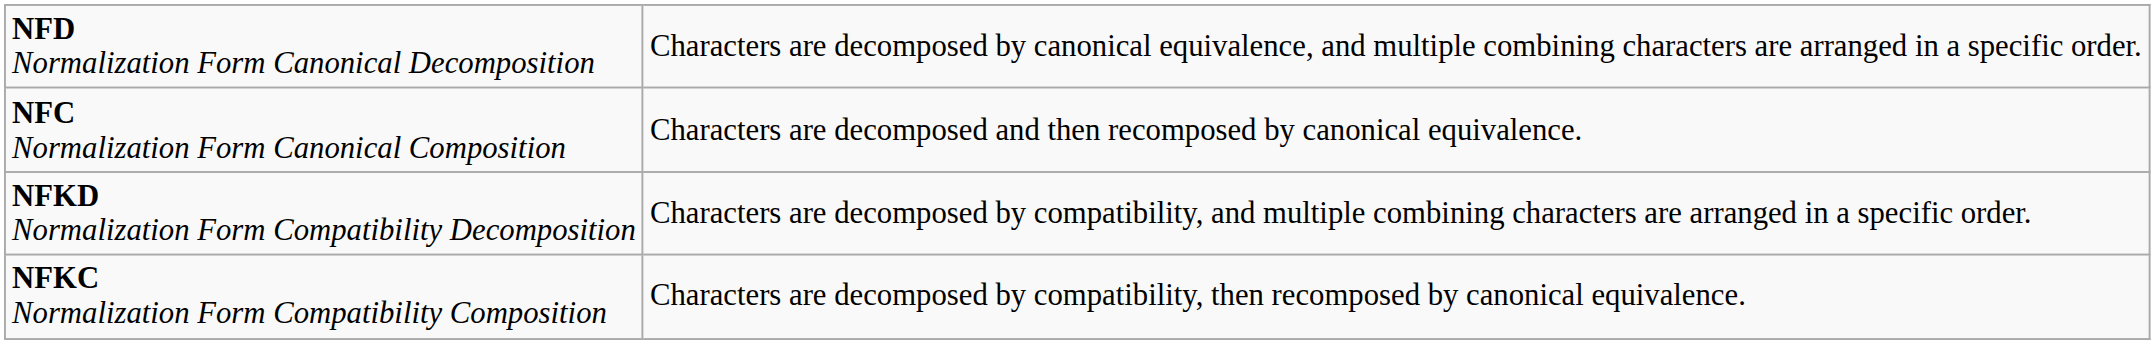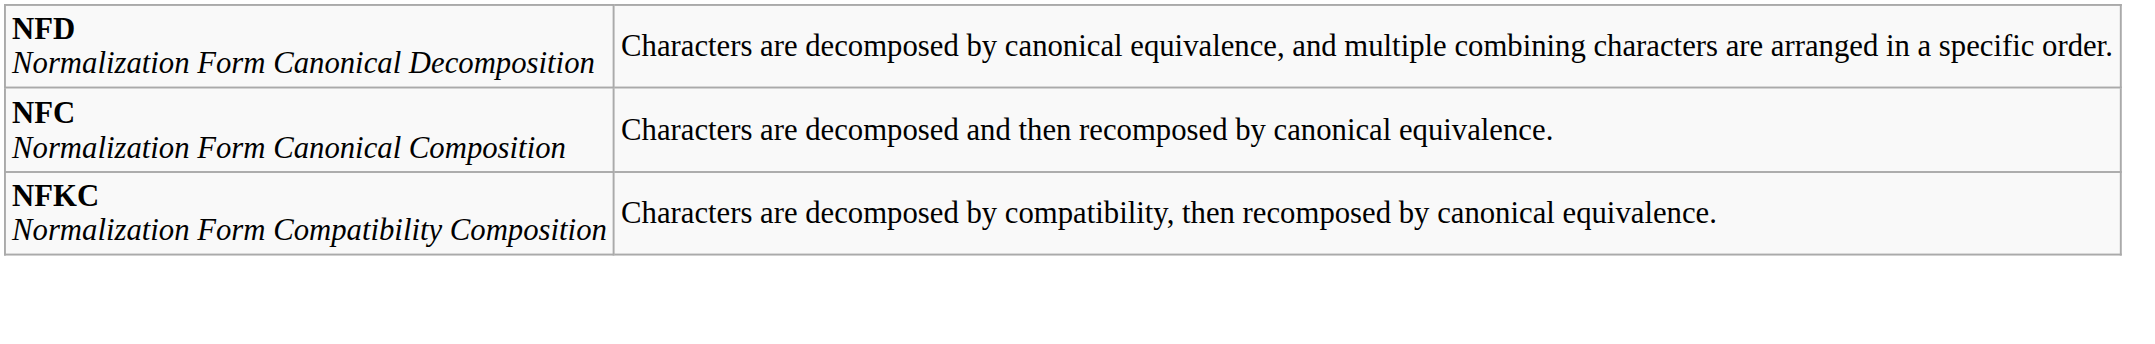 <table class="wikitable">
 <tr>
 <td><strong>NFD</strong><br><em>Normalization Form Canonical Decomposition</em></td>
 <td>Characters are decomposed by canonical equivalence, and multiple combining characters are arranged in a specific order.</td>
 </tr>
 <tr>
 <td><strong>NFC</strong><br><em>Normalization Form Canonical Composition</em></td>
 <td>Characters are decomposed and then recomposed by canonical equivalence.</td>
 </tr>
 <tr>
-<td><strong>NFKD</strong><br><em>Normalization Form Compatibility Decomposition</em></td>
-<td>Characters are decomposed by compatibility, and multiple combining characters are arranged in a specific order.</td>
-</tr>
-<tr>
 <td><strong>NFKC</strong><br><em>Normalization Form Compatibility Composition</em></td>
 <td>Characters are decomposed by compatibility, then recomposed by canonical equivalence.</td>
 </tr>
 </table>
